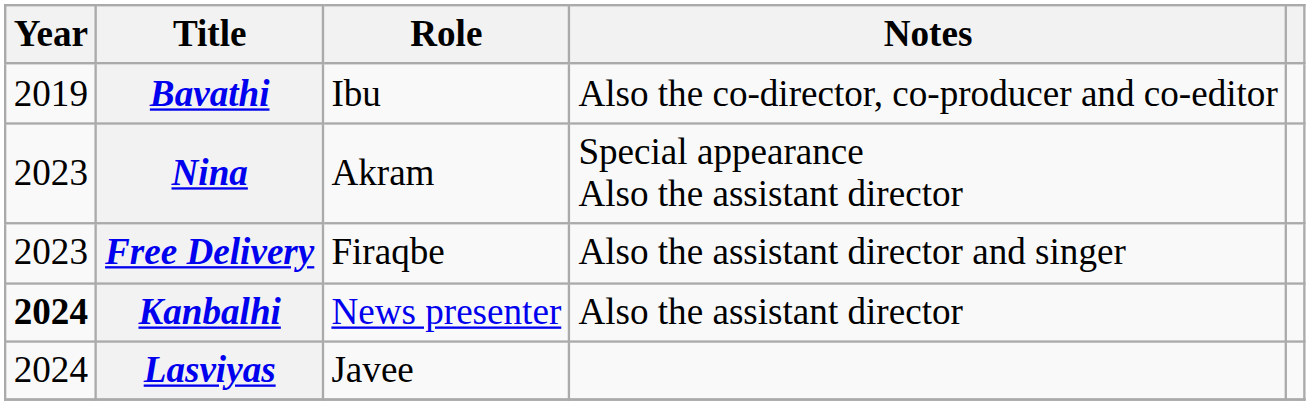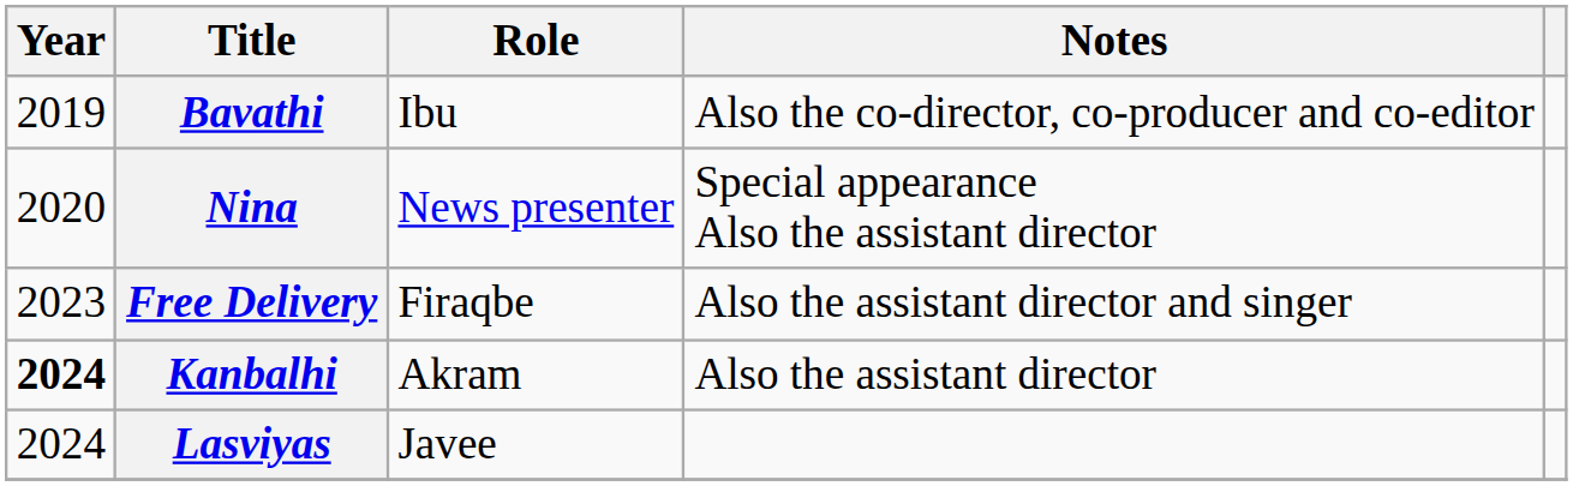 <table class="wikitable sortable plainrowheaders">
 <tr style="background:#ccc; text-align:center;">
 <th scope="col">Year</th>
 <th scope="col">Title</th>
 <th scope="col">Role</th>
 <th scope="col">Notes</th>
 <th scope="col" class="unsortable"></th>
 </tr>
 <tr>
 <td>2019</td>
 <th scope="row"><em><a href='#'>Bavathi</a></em></th>
 <td>Ibu</td>
 <td>Also the co-director, co-producer and co-editor</td>
 <td style="text-align: center;"></td>
 </tr>
 <tr>
-<td>2023</td>
+<td>2020</td>
 <th scope="row"><em><a href='#'>Nina</a></em></th>
-<td>Akram</td>
+<td><a href='#'>News presenter</a></td>
 <td>Special appearance<br>Also the assistant director</td>
 <td style="text-align:center;"></td>
 </tr>
 <tr>
 <td>2023</td>
 <th scope="row"><em><a href='#'>Free Delivery</a></em></th>
 <td>Firaqbe</td>
 <td>Also the assistant director and singer</td>
 <td style="text-align:center;"></td>
 </tr>
 <tr>
 <td><strong>2024</strong></td>
 <th scope="row"><em><a href='#'>Kanbalhi</a></em></th>
-<td><a href='#'>News presenter</a></td>
+<td>Akram</td>
 <td>Also the assistant director</td>
 <td style="text-align:center;"></td>
 </tr>
 <tr>
 <td>2024</td>
 <th scope="row"><em><a href='#'>Lasviyas</a></em></th>
 <td>Javee</td>
 <td></td>
 <td style="text-align:center;"></td>
 </tr>
 <tr>
 </tr>
 </table>
